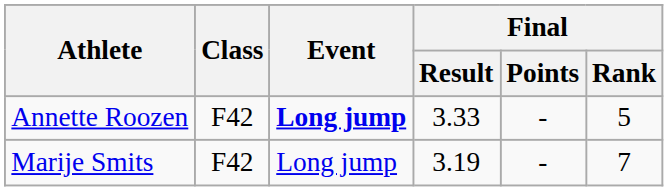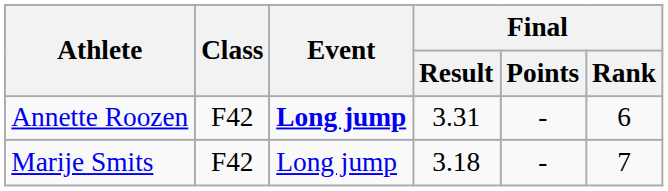 <table class=wikitable style="font-size:90%">
 <tr>
 <th rowspan="2">Athlete</th>
 <th rowspan="2">Class</th>
 <th rowspan="2">Event</th>
 <th colspan="3">Final</th>
 </tr>
 <tr>
 <th>Result</th>
 <th>Points</th>
 <th>Rank</th>
 </tr>
 <tr>
 <td><a href='#'>Annette Roozen</a></td>
 <td style="text-align:center;">F42</td>
 <td><strong><a href='#'>Long jump</a></strong></td>
-<td style="text-align:center;">3.33</td>
+<td style="text-align:center;">3.31</td>
 <td style="text-align:center;">-</td>
-<td style="text-align:center;">5</td>
+<td style="text-align:center;">6</td>
 </tr>
 <tr>
 <td><a href='#'>Marije Smits</a></td>
 <td style="text-align:center;">F42</td>
 <td><a href='#'>Long jump</a></td>
-<td style="text-align:center;">3.19</td>
+<td style="text-align:center;">3.18</td>
 <td style="text-align:center;">-</td>
 <td style="text-align:center;">7</td>
 </tr>
 </table>
